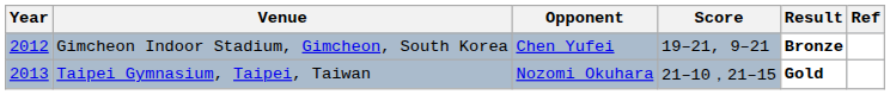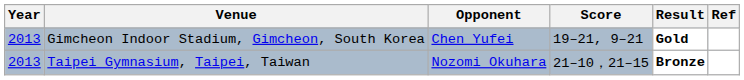 <table class="sortable wikitable" style="font-size: 90%">
 <tr>
 <th>Year</th>
 <th>Venue</th>
 <th>Opponent</th>
 <th>Score</th>
 <th>Result</th>
 <th>Ref</th>
 </tr>
 <tr style="background:#AABBCC">
-<td align="center"><a href='#'>2012</a></td>
+<td align="center"><a href='#'>2013</a></td>
 <td align="left">Gimcheon Indoor Stadium, <a href='#'>Gimcheon</a>, South Korea</td>
 <td align="left"> <a href='#'>Chen Yufei</a></td>
 <td align="left">19–21, 9–21</td>
-<td style="text-align:left; background:white"> <strong>Bronze</strong></td>
+<td style="text-align:left; background:white"> <strong>Gold</strong></td>
 <td style="text-align:center; background:white"></td>
 </tr>
 <tr style="background:#AABBCC">
 <td align="center"><a href='#'>2013</a></td>
 <td align="left"><a href='#'>Taipei Gymnasium</a>, <a href='#'>Taipei</a>, Taiwan</td>
 <td align="left"> <a href='#'>Nozomi Okuhara</a></td>
 <td align="left">21–10，21–15</td>
-<td style="text-align:left; background:white"> <strong>Gold</strong></td>
+<td style="text-align:left; background:white"> <strong>Bronze</strong></td>
 <td style="text-align:center; background:white"></td>
 </tr>
 </table>
